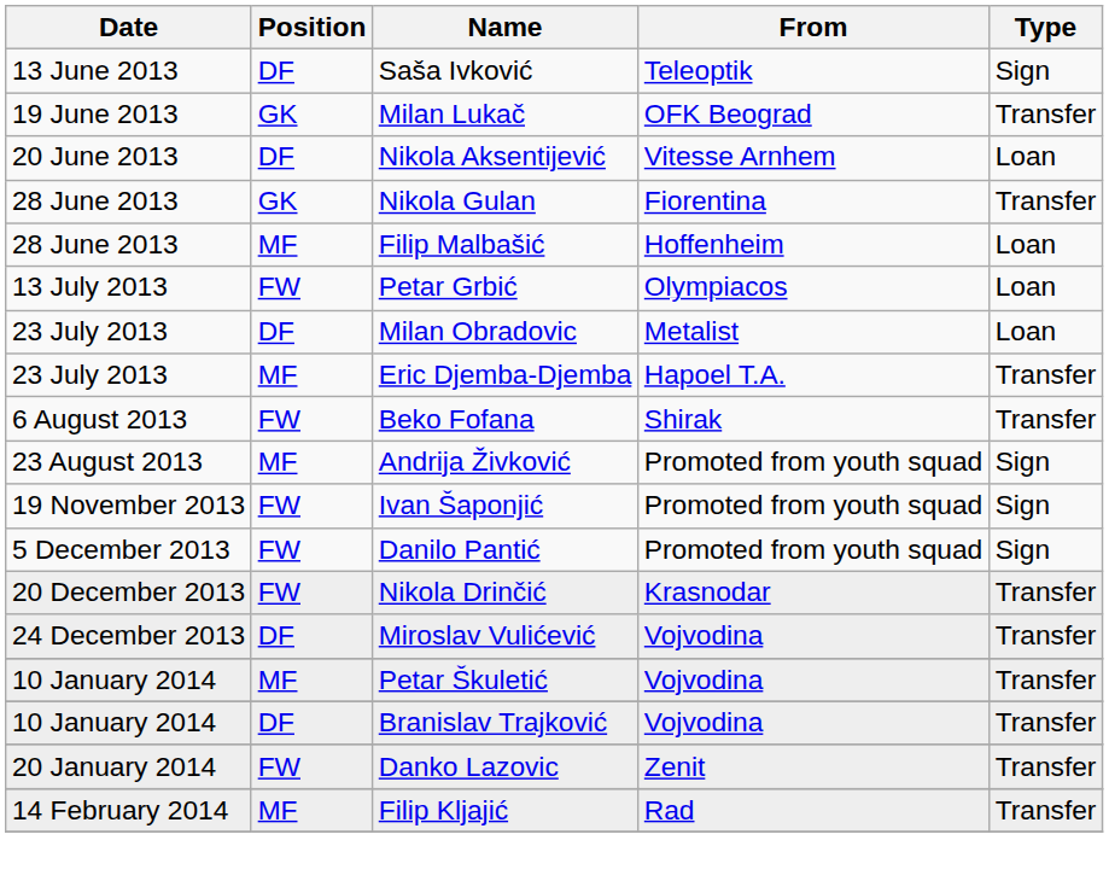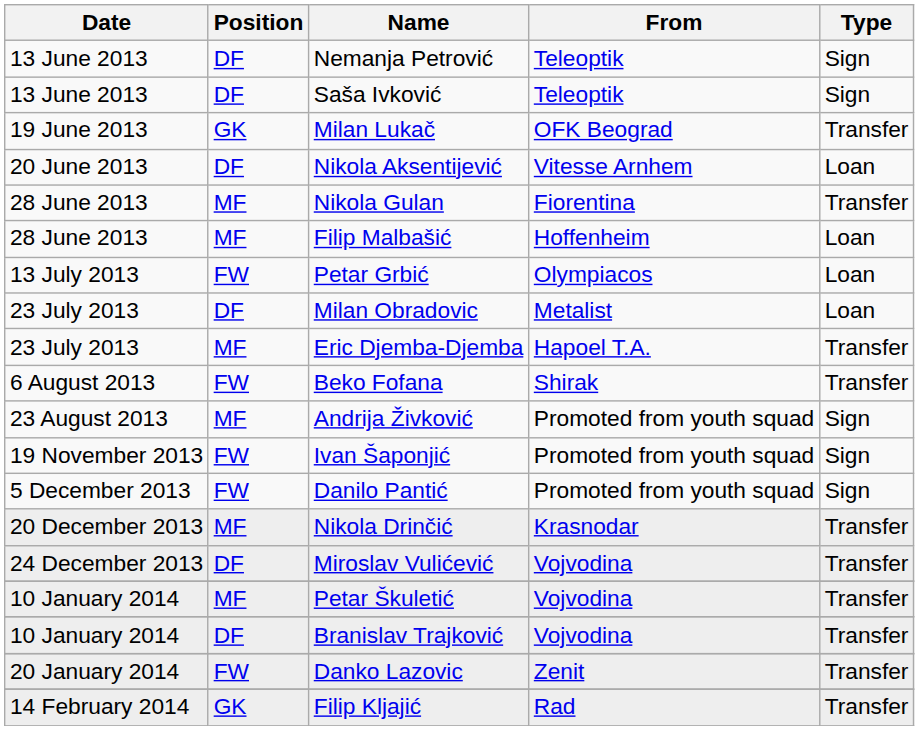 <table class="wikitable">
 <tr>
 <th>Date</th>
 <th>Position</th>
 <th>Name</th>
 <th>From</th>
 <th>Type</th>
+</tr>
+<tr>
+<td>13 June 2013</td>
+<td><a href='#'>DF</a></td>
+<td> Nemanja Petrović</td>
+<td> <a href='#'>Teleoptik</a></td>
+<td>Sign</td>
 </tr>
 <tr>
 <td>13 June 2013</td>
 <td><a href='#'>DF</a></td>
 <td> Saša Ivković</td>
 <td> <a href='#'>Teleoptik</a></td>
 <td>Sign</td>
 </tr>
 <tr>
 <td>19 June 2013</td>
 <td><a href='#'>GK</a></td>
 <td> <a href='#'>Milan Lukač</a></td>
 <td> <a href='#'>OFK Beograd</a></td>
 <td>Transfer</td>
 </tr>
 <tr>
 <td>20 June 2013</td>
 <td><a href='#'>DF</a></td>
 <td> <a href='#'>Nikola Aksentijević</a></td>
 <td> <a href='#'>Vitesse Arnhem</a></td>
 <td>Loan</td>
 </tr>
 <tr>
 <td>28 June 2013</td>
-<td><a href='#'>GK</a></td>
+<td><a href='#'>MF</a></td>
 <td> <a href='#'>Nikola Gulan</a></td>
 <td> <a href='#'>Fiorentina</a></td>
 <td>Transfer</td>
 </tr>
 <tr>
 <td>28 June 2013</td>
 <td><a href='#'>MF</a></td>
 <td> <a href='#'>Filip Malbašić</a></td>
 <td> <a href='#'>Hoffenheim</a></td>
 <td>Loan</td>
 </tr>
 <tr>
 <td>13 July 2013</td>
 <td><a href='#'>FW</a></td>
 <td> <a href='#'>Petar Grbić</a></td>
 <td> <a href='#'>Olympiacos</a></td>
 <td>Loan</td>
 </tr>
 <tr>
 <td>23 July 2013</td>
 <td><a href='#'>DF</a></td>
 <td> <a href='#'>Milan Obradovic</a></td>
 <td> <a href='#'>Metalist</a></td>
 <td>Loan</td>
 </tr>
 <tr>
 <td>23 July 2013</td>
 <td><a href='#'>MF</a></td>
 <td> <a href='#'>Eric Djemba-Djemba</a></td>
 <td> <a href='#'>Hapoel T.A.</a></td>
 <td>Transfer</td>
 </tr>
 <tr>
 <td>6 August 2013</td>
 <td><a href='#'>FW</a></td>
 <td> <a href='#'>Beko Fofana</a></td>
 <td> <a href='#'>Shirak</a></td>
 <td>Transfer</td>
 </tr>
 <tr>
 <td>23 August 2013</td>
 <td><a href='#'>MF</a></td>
 <td> <a href='#'>Andrija Živković</a></td>
 <td>Promoted from youth squad</td>
 <td>Sign</td>
 </tr>
 <tr>
 <td>19 November 2013</td>
 <td><a href='#'>FW</a></td>
 <td> <a href='#'>Ivan Šaponjić</a></td>
 <td>Promoted from youth squad</td>
 <td>Sign</td>
 </tr>
 <tr>
 <td>5 December 2013</td>
 <td><a href='#'>FW</a></td>
 <td> <a href='#'>Danilo Pantić</a></td>
 <td>Promoted from youth squad</td>
 <td>Sign</td>
 </tr>
 <tr bgcolor=#EEEEEE>
 <td>20 December 2013</td>
-<td><a href='#'>FW</a></td>
+<td><a href='#'>MF</a></td>
 <td> <a href='#'>Nikola Drinčić</a></td>
 <td> <a href='#'>Krasnodar</a></td>
 <td>Transfer</td>
 </tr>
 <tr bgcolor=#EEEEEE>
 <td>24 December 2013</td>
 <td><a href='#'>DF</a></td>
 <td> <a href='#'>Miroslav Vulićević</a></td>
 <td> <a href='#'>Vojvodina</a></td>
 <td>Transfer</td>
 </tr>
 <tr>
 </tr>
 <tr bgcolor=#EEEEEE>
 <td>10 January 2014</td>
 <td><a href='#'>MF</a></td>
 <td> <a href='#'>Petar Škuletić</a></td>
 <td> <a href='#'>Vojvodina</a></td>
 <td>Transfer</td>
 </tr>
 <tr>
 </tr>
 <tr bgcolor=#EEEEEE>
 <td>10 January 2014</td>
 <td><a href='#'>DF</a></td>
 <td> <a href='#'>Branislav Trajković</a></td>
 <td> <a href='#'>Vojvodina</a></td>
 <td>Transfer</td>
 </tr>
 <tr>
 </tr>
 <tr bgcolor=#EEEEEE>
 <td>20 January 2014</td>
 <td><a href='#'>FW</a></td>
 <td> <a href='#'>Danko Lazovic</a></td>
 <td> <a href='#'>Zenit</a></td>
 <td>Transfer</td>
 </tr>
 <tr>
 </tr>
 <tr bgcolor=#EEEEEE>
 <td>14 February 2014</td>
-<td><a href='#'>MF</a></td>
+<td><a href='#'>GK</a></td>
 <td> <a href='#'>Filip Kljajić</a></td>
 <td> <a href='#'>Rad</a></td>
 <td>Transfer</td>
 </tr>
 <tr>
 </tr>
 </table>
